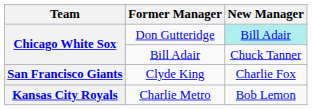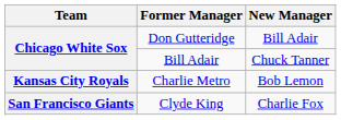 <table class="wikitable plainrowheaders" style="text-align:center;">
 <tr>
 <th>Team</th>
 <th>Former Manager</th>
 <th>New Manager</th>
 </tr>
 <tr>
 <th rowspan="2" scope="row" style="text-align:center;"><a href='#'>Chicago White Sox</a></th>
 <td><a href='#'>Don Gutteridge</a></td>
-<td style="background: paleturquoise;"><a href='#'>Bill Adair</a></td>
+<td><a href='#'>Bill Adair</a></td>
 </tr>
 <tr>
 <td><a href='#'>Bill Adair</a></td>
 <td><a href='#'>Chuck Tanner</a></td>
 </tr>
 <tr>
+<th scope="row" style="text-align:center;"><a href='#'>Kansas City Royals</a></th>
+<td><a href='#'>Charlie Metro</a></td>
+<td><a href='#'>Bob Lemon</a></td>
+</tr>
+<tr>
 <th scope="row" style="text-align:center;"><a href='#'>San Francisco Giants</a></th>
 <td><a href='#'>Clyde King</a></td>
 <td><a href='#'>Charlie Fox</a></td>
 </tr>
-<tr>
-<th scope="row" style="text-align:center;"><a href='#'>Kansas City Royals</a></th>
-<td><a href='#'>Charlie Metro</a></td>
-<td><a href='#'>Bob Lemon</a></td>
-</tr>
 </table>
